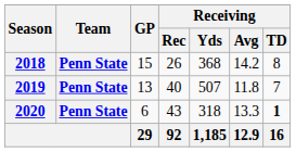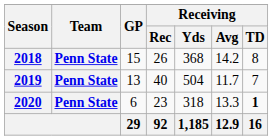 <table class="wikitable" style="text-align:center;">
 <tr>
 </tr>
 <tr>
 <th rowspan="2">Season</th>
 <th rowspan="2">Team</th>
 <th rowspan="2">GP</th>
 <th colspan="5">Receiving</th>
 </tr>
 <tr>
 <th>Rec</th>
 <th>Yds</th>
 <th>Avg</th>
 <th>TD</th>
 </tr>
 <tr>
 <th><a href='#'>2018</a></th>
 <th><a href='#'>Penn State</a></th>
 <td>15</td>
 <td>26</td>
 <td>368</td>
 <td>14.2</td>
 <td>8</td>
 </tr>
 <tr>
 <th><a href='#'>2019</a></th>
 <th><a href='#'>Penn State</a></th>
 <td>13</td>
 <td>40</td>
-<td>507</td>
-<td>11.8</td>
+<td>504</td>
+<td>11.7</td>
 <td>7</td>
 </tr>
 <tr>
 <th><a href='#'>2020</a></th>
 <th><a href='#'>Penn State</a></th>
 <td>6</td>
-<td>43</td>
+<td>23</td>
 <td>318</td>
 <td>13.3</td>
 <td><strong>1</strong></td>
 </tr>
 <tr>
 <th colspan="2"></th>
 <th>29</th>
 <th>92</th>
 <th>1,185</th>
 <th>12.9</th>
 <th>16</th>
 </tr>
 </table>
